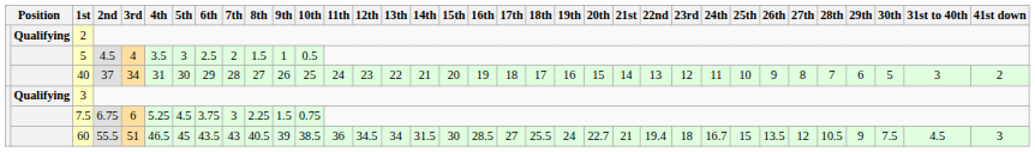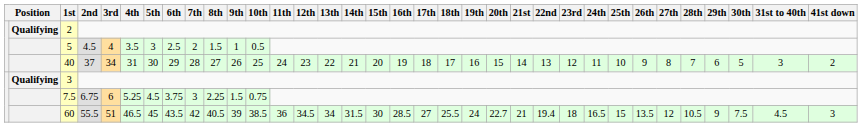 <table class="wikitable" style="font-size:85%; text-align:center">
 <tr>
 <th colspan=2>Position</th>
 <th><strong>1st</strong></th>
 <th><strong>2nd</strong></th>
 <th><strong>3rd</strong></th>
 <th><strong>4th</strong></th>
 <th><strong>5th</strong></th>
 <th><strong>6th</strong></th>
 <th><strong>7th</strong></th>
 <th><strong>8th</strong></th>
 <th><strong>9th</strong></th>
 <th><strong>10th</strong></th>
 <th><strong>11th</strong></th>
 <th><strong>12th</strong></th>
 <th><strong>13th</strong></th>
 <th><strong>14th</strong></th>
 <th><strong>15th</strong></th>
 <th><strong>16th</strong></th>
 <th><strong>17th</strong></th>
 <th><strong>18th</strong></th>
 <th><strong>19th</strong></th>
 <th><strong>20th</strong></th>
 <th><strong>21st</strong></th>
 <th><strong>22nd</strong></th>
 <th><strong>23rd</strong></th>
 <th><strong>24th</strong></th>
 <th><strong>25th</strong></th>
 <th><strong>26th</strong></th>
 <th><strong>27th</strong></th>
 <th><strong>28th</strong></th>
 <th><strong>29th</strong></th>
 <th><strong>30th</strong></th>
 <th><strong>31st to 40th</strong></th>
 <th><strong>41st down</strong></th>
 </tr>
 <tr>
 <th rowspan=3></th>
 <th>Qualifying</th>
 <td style="background:#ffffbf;">2</td>
 <td colspan=31></td>
 </tr>
 <tr>
 <th></th>
 <td style="background:#ffffbf;">5</td>
 <td style="background:#dfdfdf;">4.5</td>
 <td style="background:#ffdf9f;">4</td>
 <td style="background:#dfffdf;">3.5</td>
 <td style="background:#dfffdf;">3</td>
 <td style="background:#dfffdf;">2.5</td>
 <td style="background:#dfffdf;">2</td>
 <td style="background:#dfffdf;">1.5</td>
 <td style="background:#dfffdf;">1</td>
 <td style="background:#dfffdf;">0.5</td>
 <td colspan=22></td>
 </tr>
 <tr>
 <th></th>
 <td style="background:#ffffbf;">40</td>
 <td style="background:#dfdfdf;">37</td>
 <td style="background:#ffdf9f;">34</td>
 <td style="background:#dfffdf;">31</td>
 <td style="background:#dfffdf;">30</td>
 <td style="background:#dfffdf;">29</td>
 <td style="background:#dfffdf;">28</td>
 <td style="background:#dfffdf;">27</td>
 <td style="background:#dfffdf;">26</td>
 <td style="background:#dfffdf;">25</td>
 <td style="background:#dfffdf;">24</td>
 <td style="background:#dfffdf;">23</td>
 <td style="background:#dfffdf;">22</td>
 <td style="background:#dfffdf;">21</td>
 <td style="background:#dfffdf;">20</td>
 <td style="background:#dfffdf;">19</td>
 <td style="background:#dfffdf;">18</td>
 <td style="background:#dfffdf;">17</td>
 <td style="background:#dfffdf;">16</td>
 <td style="background:#dfffdf;">15</td>
 <td style="background:#dfffdf;">14</td>
 <td style="background:#dfffdf;">13</td>
 <td style="background:#dfffdf;">12</td>
 <td style="background:#dfffdf;">11</td>
 <td style="background:#dfffdf;">10</td>
 <td style="background:#dfffdf;">9</td>
 <td style="background:#dfffdf;">8</td>
 <td style="background:#dfffdf;">7</td>
 <td style="background:#dfffdf;">6</td>
 <td style="background:#dfffdf;">5</td>
 <td style="background:#dfffdf;">3</td>
 <td style="background:#dfffdf;">2</td>
 </tr>
 <tr>
 <th rowspan=3></th>
 <th>Qualifying</th>
 <td style="background:#ffffbf;">3</td>
 <td colspan=31></td>
 </tr>
 <tr>
 <th></th>
 <td style="background:#ffffbf;">7.5</td>
 <td style="background:#dfdfdf;">6.75</td>
 <td style="background:#ffdf9f;">6</td>
 <td style="background:#dfffdf;">5.25</td>
 <td style="background:#dfffdf;">4.5</td>
 <td style="background:#dfffdf;">3.75</td>
 <td style="background:#dfffdf;">3</td>
 <td style="background:#dfffdf;">2.25</td>
 <td style="background:#dfffdf;">1.5</td>
 <td style="background:#dfffdf;">0.75</td>
 <td colspan=22></td>
 </tr>
 <tr>
 <th></th>
 <td style="background:#ffffbf;">60</td>
 <td style="background:#dfdfdf;">55.5</td>
 <td style="background:#ffdf9f;">51</td>
 <td style="background:#dfffdf;">46.5</td>
 <td style="background:#dfffdf;">45</td>
 <td style="background:#dfffdf;">43.5</td>
-<td style="background:#dfffdf;">43</td>
+<td style="background:#dfffdf;">42</td>
 <td style="background:#dfffdf;">40.5</td>
 <td style="background:#dfffdf;">39</td>
 <td style="background:#dfffdf;">38.5</td>
 <td style="background:#dfffdf;">36</td>
 <td style="background:#dfffdf;">34.5</td>
 <td style="background:#dfffdf;">34</td>
 <td style="background:#dfffdf;">31.5</td>
 <td style="background:#dfffdf;">30</td>
 <td style="background:#dfffdf;">28.5</td>
 <td style="background:#dfffdf;">27</td>
 <td style="background:#dfffdf;">25.5</td>
 <td style="background:#dfffdf;">24</td>
 <td style="background:#dfffdf;">22.7</td>
 <td style="background:#dfffdf;">21</td>
 <td style="background:#dfffdf;">19.4</td>
 <td style="background:#dfffdf;">18</td>
-<td style="background:#dfffdf;">16.7</td>
+<td style="background:#dfffdf;">16.5</td>
 <td style="background:#dfffdf;">15</td>
 <td style="background:#dfffdf;">13.5</td>
 <td style="background:#dfffdf;">12</td>
 <td style="background:#dfffdf;">10.5</td>
 <td style="background:#dfffdf;">9</td>
 <td style="background:#dfffdf;">7.5</td>
 <td style="background:#dfffdf;">4.5</td>
 <td style="background:#dfffdf;">3</td>
 </tr>
 </table>
